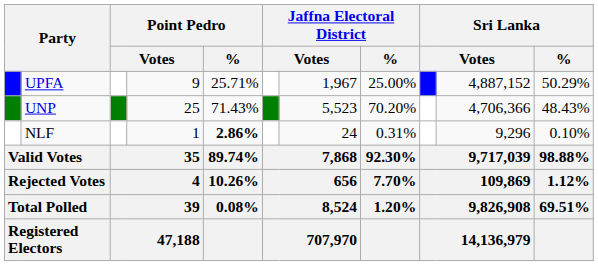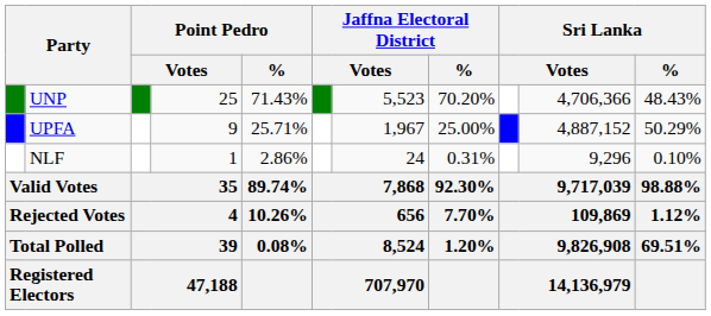 <table class="wikitable">
 <tr>
 <th colspan="2" width="144px"rowspan="2">Party</th>
 <th colspan="3" width="216px">Point Pedro</th>
 <th colspan="3" width="216px"><a href='#'>Jaffna Electoral District</a></th>
 <th colspan="3" width="216px">Sri Lanka</th>
 </tr>
 <tr>
 <th colspan="2" width="144px">Votes</th>
 <th>%</th>
 <th colspan="2" width="144px">Votes</th>
 <th>%</th>
 <th colspan="2" width="144px">Votes</th>
 <th>%</th>
 </tr>
 <tr>
+<td style="background-color:green;" width="10px"></td>
+<td style="text-align:left;"><a href='#'>UNP</a></td>
+<td style="background-color:green;" width="10px"></td>
+<td style="text-align:right;">25</td>
+<td style="text-align:right;">71.43%</td>
+<td style="background-color:green;" width="10px"></td>
+<td style="text-align:right;">5,523</td>
+<td style="text-align:right;">70.20%</td>
+<td style="background-color:white;" width="10px"></td>
+<td style="text-align:right;">4,706,366</td>
+<td style="text-align:right;">48.43%</td>
+</tr>
+<tr>
 <td style="background-color:blue;" width="10px"></td>
 <td style="text-align:left;"><a href='#'>UPFA</a></td>
 <td style="background-color:white;" width="10px"></td>
 <td style="text-align:right;">9</td>
 <td style="text-align:right;">25.71%</td>
 <td style="background-color:white;" width="10px"></td>
 <td style="text-align:right;">1,967</td>
 <td style="text-align:right;">25.00%</td>
 <td style="background-color:blue;" width="10px"></td>
 <td style="text-align:right;">4,887,152</td>
 <td style="text-align:right;">50.29%</td>
 </tr>
 <tr>
-<td style="background-color:green;" width="10px"></td>
-<td style="text-align:left;"><a href='#'>UNP</a></td>
-<td style="background-color:green;" width="10px"></td>
-<td style="text-align:right;">25</td>
-<td style="text-align:right;">71.43%</td>
-<td style="background-color:green;" width="10px"></td>
-<td style="text-align:right;">5,523</td>
-<td style="text-align:right;">70.20%</td>
-<td style="background-color:white;" width="10px"></td>
-<td style="text-align:right;">4,706,366</td>
-<td style="text-align:right;">48.43%</td>
-</tr>
-<tr>
 <td style="background-color:white;" width="10px"></td>
 <td style="text-align:left;">NLF</td>
 <td style="background-color:white;" width="10px"></td>
 <td style="text-align:right;">1</td>
-<td style="text-align:right;"><strong>2.86%</strong></td>
+<td style="text-align:right;">2.86%</td>
 <td style="background-color:white;" width="10px"></td>
 <td style="text-align:right;">24</td>
 <td style="text-align:right;">0.31%</td>
 <td style="background-color:white;" width="10px"></td>
 <td style="text-align:right;">9,296</td>
 <td style="text-align:right;">0.10%</td>
 </tr>
 <tr>
 <th colspan="2" width="144px"style="text-align:left;">Valid Votes</th>
 <th style="text-align:right;"colspan="2" width="144px">35</th>
 <th style="text-align:right;">89.74%</th>
 <th style="text-align:right;"colspan="2" width="144px">7,868</th>
 <th style="text-align:right;">92.30%</th>
 <th style="text-align:right;"colspan="2" width="144px">9,717,039</th>
 <th style="text-align:right;">98.88%</th>
 </tr>
 <tr>
 <th colspan="2" width="144px"style="text-align:left;">Rejected Votes</th>
 <th style="text-align:right;"colspan="2" width="144px">4</th>
 <th style="text-align:right;">10.26%</th>
 <th style="text-align:right;"colspan="2" width="144px">656</th>
 <th style="text-align:right;">7.70%</th>
 <th style="text-align:right;"colspan="2" width="144px">109,869</th>
 <th style="text-align:right;">1.12%</th>
 </tr>
 <tr>
 <th colspan="2" width="144px"style="text-align:left;">Total Polled</th>
 <th style="text-align:right;"colspan="2" width="144px">39</th>
 <th style="text-align:right;">0.08%</th>
 <th style="text-align:right;"colspan="2" width="144px">8,524</th>
 <th style="text-align:right;">1.20%</th>
 <th style="text-align:right;"colspan="2" width="144px">9,826,908</th>
 <th style="text-align:right;">69.51%</th>
 </tr>
 <tr>
 <th colspan="2" width="144px"style="text-align:left;">Registered Electors</th>
 <th style="text-align:right;"colspan="2" width="144px">47,188</th>
 <th></th>
 <th style="text-align:right;"colspan="2" width="144px">707,970</th>
 <th></th>
 <th style="text-align:right;"colspan="2" width="144px">14,136,979</th>
 <th></th>
 </tr>
 </table>
